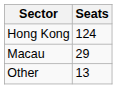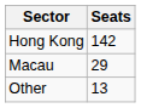 <table class="wikitable">
 <tr>
 <th>Sector</th>
 <th>Seats</th>
 </tr>
 <tr>
 <td>Hong Kong</td>
-<td>124</td>
+<td>142</td>
 </tr>
 <tr>
 <td>Macau</td>
 <td>29</td>
 </tr>
 <tr>
 <td>Other</td>
 <td>13</td>
 </tr>
 </table>
